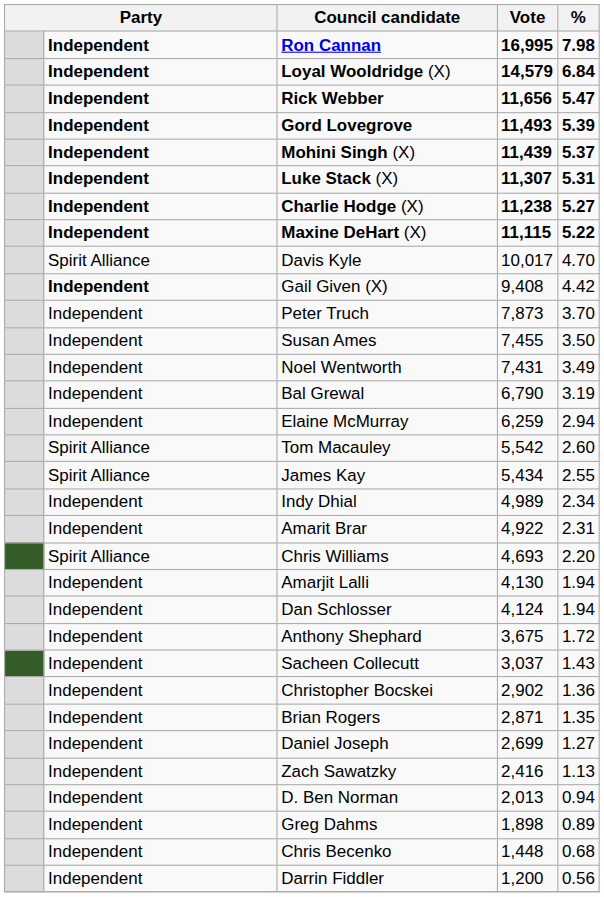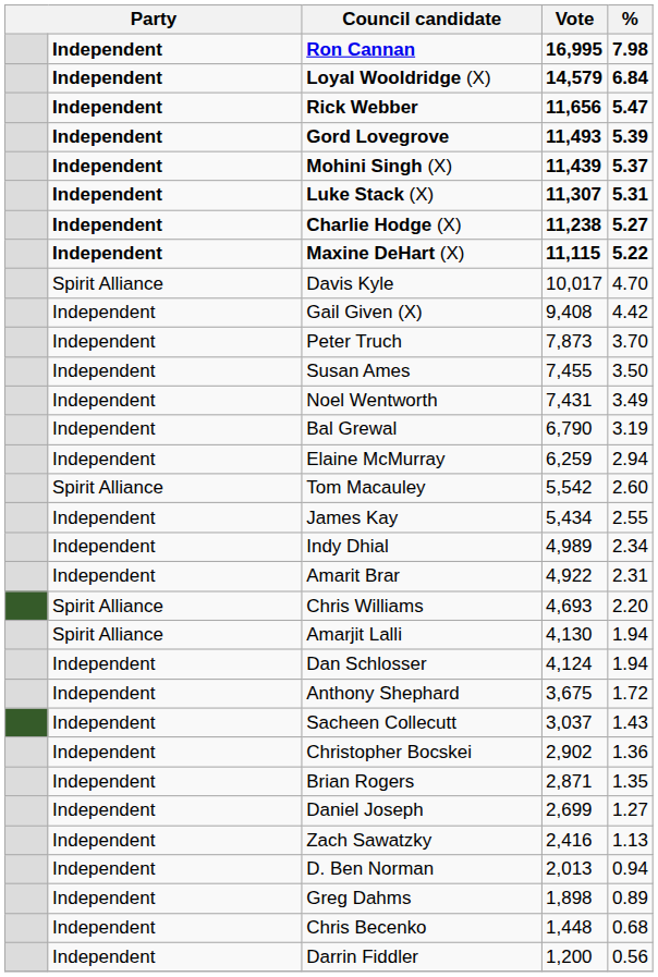 <table class="wikitable">
 <tr>
 <th width="250px" colspan="2">Party</th>
 <th width="200px">Council candidate</th>
 <th width="50px">Vote</th>
 <th width="30px">%</th>
 </tr>
 <tr>
 <td style="background:gainsboro" width="30px"> </td>
 <td><strong>Independent</strong></td>
 <td><strong><a href='#'>Ron Cannan</a></strong> </td>
 <td><strong>16,995</strong></td>
 <td><strong>7.98</strong></td>
 </tr>
 <tr>
 <td style="background:gainsboro" width="30px"> </td>
 <td><strong>Independent</strong></td>
 <td><strong>Loyal Wooldridge</strong> (X) </td>
 <td><strong>14,579</strong></td>
 <td><strong>6.84</strong></td>
 </tr>
 <tr>
 <td style="background:gainsboro" width="30px"> </td>
 <td><strong>Independent</strong></td>
 <td><strong>Rick Webber</strong> </td>
 <td><strong>11,656</strong></td>
 <td><strong>5.47</strong></td>
 </tr>
 <tr>
 <td style="background:gainsboro" width="30px"> </td>
 <td><strong>Independent</strong></td>
 <td><strong>Gord Lovegrove</strong> </td>
 <td><strong>11,493</strong></td>
 <td><strong>5.39</strong></td>
 </tr>
 <tr>
 <td style="background:gainsboro" width="30px"> </td>
 <td><strong>Independent</strong></td>
 <td><strong>Mohini Singh</strong> (X) </td>
 <td><strong>11,439</strong></td>
 <td><strong>5.37</strong></td>
 </tr>
 <tr>
 <td style="background:gainsboro" width="30px"> </td>
 <td><strong>Independent</strong></td>
 <td><strong>Luke Stack</strong> (X) </td>
 <td><strong>11,307</strong></td>
 <td><strong>5.31</strong></td>
 </tr>
 <tr>
 <td style="background:gainsboro" width="30px"> </td>
 <td><strong>Independent</strong></td>
 <td><strong>Charlie Hodge</strong> (X) </td>
 <td><strong>11,238</strong></td>
 <td><strong>5.27</strong></td>
 </tr>
 <tr>
 <td style="background:gainsboro" width="30px"> </td>
 <td><strong>Independent</strong></td>
 <td><strong>Maxine DeHart</strong> (X) </td>
 <td><strong>11,115</strong></td>
 <td><strong>5.22</strong></td>
 </tr>
 <tr>
 <td style="background:gainsboro" width="30px"> </td>
 <td>Spirit Alliance</td>
 <td>Davis Kyle</td>
 <td>10,017</td>
 <td>4.70</td>
 </tr>
 <tr>
 <td style="background:gainsboro" width="30px"> </td>
-<td><strong>Independent</strong></td>
+<td>Independent</td>
 <td>Gail Given (X)</td>
 <td>9,408</td>
 <td>4.42</td>
 </tr>
 <tr>
 <td style="background:gainsboro" width="30px"> </td>
 <td>Independent</td>
 <td>Peter Truch</td>
 <td>7,873</td>
 <td>3.70</td>
 </tr>
 <tr>
 <td style="background:gainsboro" width="30px"> </td>
 <td>Independent</td>
 <td>Susan Ames</td>
 <td>7,455</td>
 <td>3.50</td>
 </tr>
 <tr>
 <td style="background:gainsboro" width="30px"> </td>
 <td>Independent</td>
 <td>Noel Wentworth</td>
 <td>7,431</td>
 <td>3.49</td>
 </tr>
 <tr>
 <td style="background:gainsboro" width="30px"> </td>
 <td>Independent</td>
 <td>Bal Grewal</td>
 <td>6,790</td>
 <td>3.19</td>
 </tr>
 <tr>
 <td style="background:gainsboro" width="30px"> </td>
 <td>Independent</td>
 <td>Elaine McMurray</td>
 <td>6,259</td>
 <td>2.94</td>
 </tr>
 <tr>
 <td style="background:gainsboro" width="30px"> </td>
 <td>Spirit Alliance</td>
 <td>Tom Macauley</td>
 <td>5,542</td>
 <td>2.60</td>
 </tr>
 <tr>
 <td style="background:gainsboro" width="30px"> </td>
-<td>Spirit Alliance</td>
+<td>Independent</td>
 <td>James Kay</td>
 <td>5,434</td>
 <td>2.55</td>
 </tr>
 <tr>
 <td style="background:gainsboro" width="30px"> </td>
 <td>Independent</td>
 <td>Indy Dhial</td>
 <td>4,989</td>
 <td>2.34</td>
 </tr>
 <tr>
 <td style="background:gainsboro" width="30px"> </td>
 <td>Independent</td>
 <td>Amarit Brar</td>
 <td>4,922</td>
 <td>2.31</td>
 </tr>
 <tr>
 <td style="background:#355b29;" width="30px"> </td>
 <td>Spirit Alliance</td>
 <td>Chris Williams</td>
 <td>4,693</td>
 <td>2.20</td>
 </tr>
 <tr>
 <td style="background:gainsboro" width="30px"> </td>
-<td>Independent</td>
+<td>Spirit Alliance</td>
 <td>Amarjit Lalli</td>
 <td>4,130</td>
 <td>1.94</td>
 </tr>
 <tr>
 <td style="background:gainsboro" width="30px"> </td>
 <td>Independent</td>
 <td>Dan Schlosser</td>
 <td>4,124</td>
 <td>1.94</td>
 </tr>
 <tr>
 <td style="background:gainsboro" width="30px"> </td>
 <td>Independent</td>
 <td>Anthony Shephard</td>
 <td>3,675</td>
 <td>1.72</td>
 </tr>
 <tr>
 <td style="background:#355b29;" width="30px"> </td>
 <td>Independent</td>
 <td>Sacheen Collecutt</td>
 <td>3,037</td>
 <td>1.43</td>
 </tr>
 <tr>
 <td style="background:gainsboro" width="30px"> </td>
 <td>Independent</td>
 <td>Christopher Bocskei</td>
 <td>2,902</td>
 <td>1.36</td>
 </tr>
 <tr>
 <td style="background:gainsboro" width="30px"> </td>
 <td>Independent</td>
 <td>Brian Rogers</td>
 <td>2,871</td>
 <td>1.35</td>
 </tr>
 <tr>
 <td style="background:gainsboro" width="30px"> </td>
 <td>Independent</td>
 <td>Daniel Joseph</td>
 <td>2,699</td>
 <td>1.27</td>
 </tr>
 <tr>
 <td style="background:gainsboro" width="30px"> </td>
 <td>Independent</td>
 <td>Zach Sawatzky</td>
 <td>2,416</td>
 <td>1.13</td>
 </tr>
 <tr>
 <td style="background:gainsboro" width="30px"> </td>
 <td>Independent</td>
 <td>D. Ben Norman</td>
 <td>2,013</td>
 <td>0.94</td>
 </tr>
 <tr>
 <td style="background:gainsboro" width="30px"> </td>
 <td>Independent</td>
 <td>Greg Dahms</td>
 <td>1,898</td>
 <td>0.89</td>
 </tr>
 <tr>
 <td style="background:gainsboro" width="30px"> </td>
 <td>Independent</td>
 <td>Chris Becenko</td>
 <td>1,448</td>
 <td>0.68</td>
 </tr>
 <tr>
 <td style="background:gainsboro" width="30px"> </td>
 <td>Independent</td>
 <td>Darrin Fiddler</td>
 <td>1,200</td>
 <td>0.56</td>
 </tr>
 <tr>
 </tr>
 </table>
